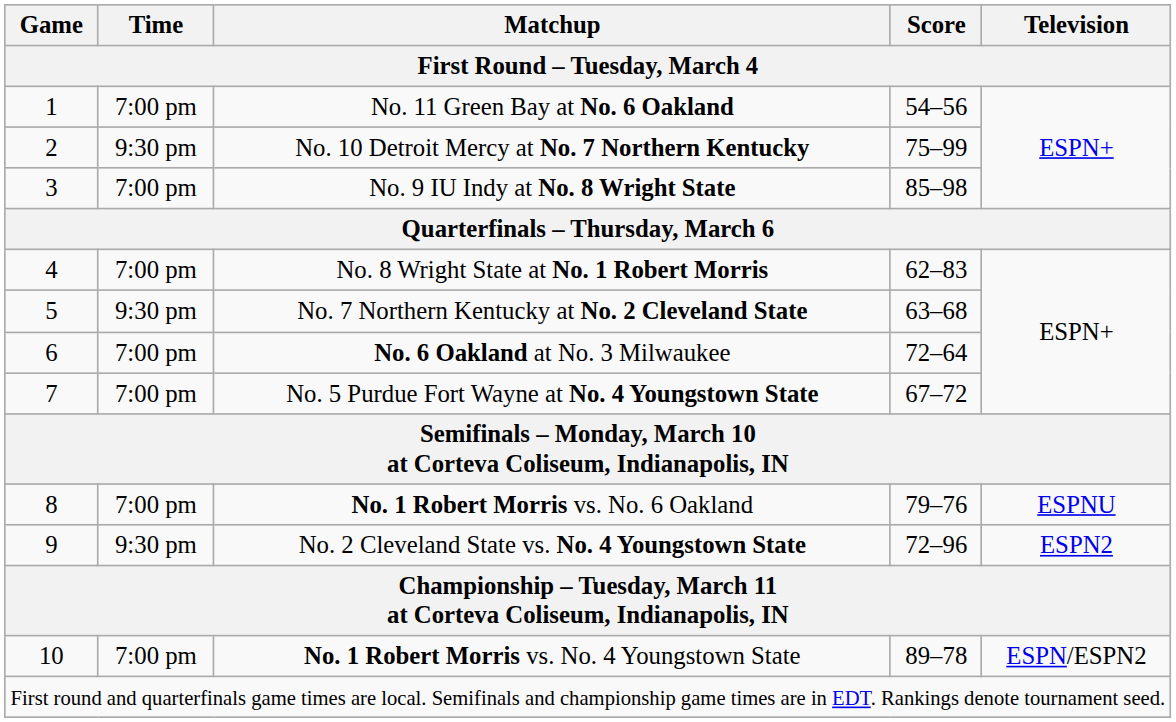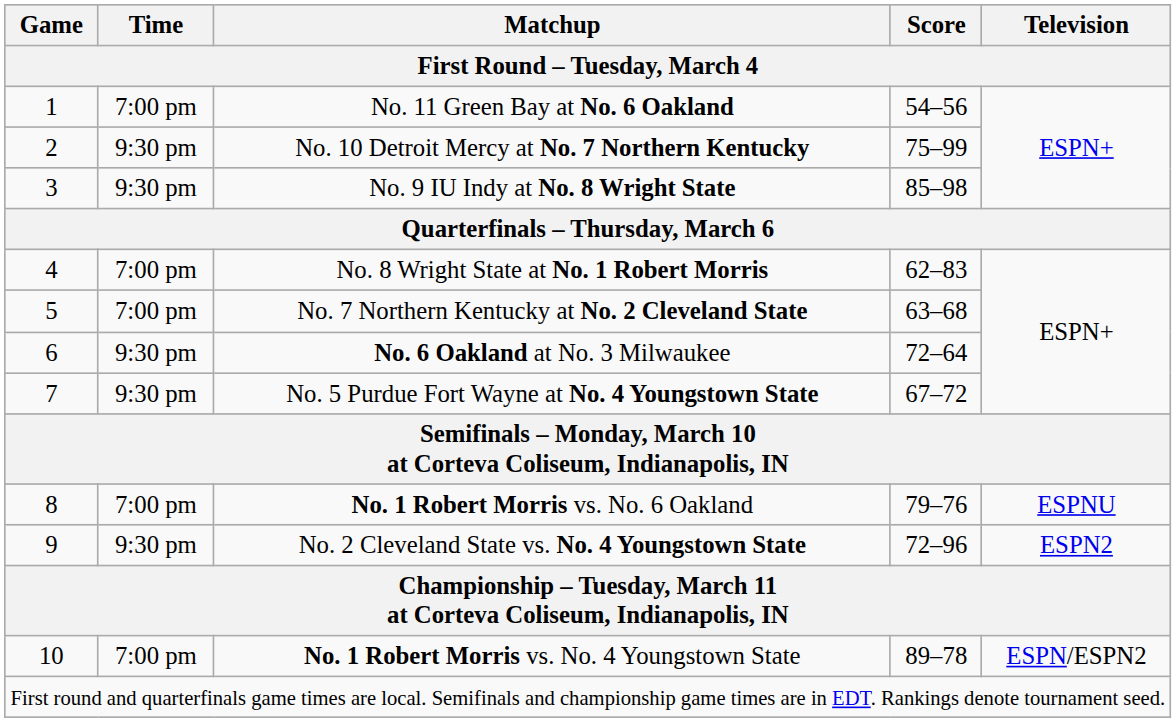 <table class="wikitable" style="font-size: 95%;text-align:center">
 <tr>
 <th>Game</th>
 <th>Time</th>
 <th>Matchup</th>
 <th>Score</th>
 <th>Television</th>
 </tr>
 <tr>
 <th colspan="5">First Round – Tuesday, March 4</th>
 </tr>
 <tr>
 <td align="center">1</td>
 <td>7:00 pm</td>
 <td align="center">No. 11 Green Bay at <strong>No. 6 Oakland</strong></td>
 <td align="center">54–56</td>
 <td rowspan="3" align="center"><a href='#'>ESPN+</a></td>
 </tr>
 <tr>
 <td align="center">2</td>
 <td>9:30 pm</td>
 <td align="center">No. 10 Detroit Mercy at <strong>No. 7 Northern Kentucky</strong></td>
 <td align="center">75–99</td>
 </tr>
 <tr>
 <td align="center">3</td>
-<td>7:00 pm</td>
+<td>9:30 pm</td>
 <td align="center">No. 9 IU Indy at <strong>No. 8 Wright State</strong></td>
 <td align="center">85–98</td>
 </tr>
 <tr>
 <th colspan="5">Quarterfinals – Thursday, March 6</th>
 </tr>
 <tr>
 <td align="center">4</td>
 <td>7:00 pm</td>
 <td align="center">No. 8 Wright State at <strong>No. 1 Robert Morris</strong></td>
 <td align="center">62–83</td>
 <td rowspan="4" align="center">ESPN+</td>
 </tr>
 <tr>
 <td align="center">5</td>
-<td>9:30 pm</td>
+<td>7:00 pm</td>
 <td align="center">No. 7 Northern Kentucky at <strong>No. 2 Cleveland State</strong></td>
 <td align="center">63–68</td>
 </tr>
 <tr>
 <td align="center">6</td>
-<td>7:00 pm</td>
+<td>9:30 pm</td>
 <td align="center"><strong>No. 6 Oakland</strong> at No. 3 Milwaukee</td>
 <td align="center">72–64</td>
 </tr>
 <tr>
 <td align="center">7</td>
-<td>7:00 pm</td>
+<td>9:30 pm</td>
 <td align="center">No. 5 Purdue Fort Wayne at <strong>No. 4 Youngstown State</strong></td>
 <td align="center">67–72</td>
 </tr>
 <tr>
 <th colspan="5">Semifinals – Monday, March 10<br>at Corteva Coliseum, Indianapolis, IN</th>
 </tr>
 <tr>
 <td align="center">8</td>
 <td>7:00 pm</td>
 <td align="center"><strong>No. 1 Robert Morris</strong> vs. No. 6 Oakland</td>
 <td align="center">79–76</td>
 <td align="center"><a href='#'>ESPNU</a></td>
 </tr>
 <tr>
 <td align="center">9</td>
 <td>9:30 pm</td>
 <td align="center">No. 2 Cleveland State vs. <strong>No. 4 Youngstown State</strong></td>
 <td align="center">72–96</td>
 <td align="center"><a href='#'>ESPN2</a></td>
 </tr>
 <tr>
 <th colspan="5">Championship – Tuesday, March 11<br>at Corteva Coliseum, Indianapolis, IN</th>
 </tr>
 <tr>
 <td align="center">10</td>
 <td>7:00 pm</td>
 <td align="center"><strong>No. 1 Robert Morris</strong> vs. No. 4 Youngstown State</td>
 <td align="center">89–78</td>
 <td align="center"><a href='#'>ESPN</a>/ESPN2</td>
 </tr>
 <tr>
 <td colspan="5"><small>First round and quarterfinals game times are local. Semifinals and championship game times are in <a href='#'>EDT</a>. Rankings denote tournament seed.</small></td>
 </tr>
 </table>
